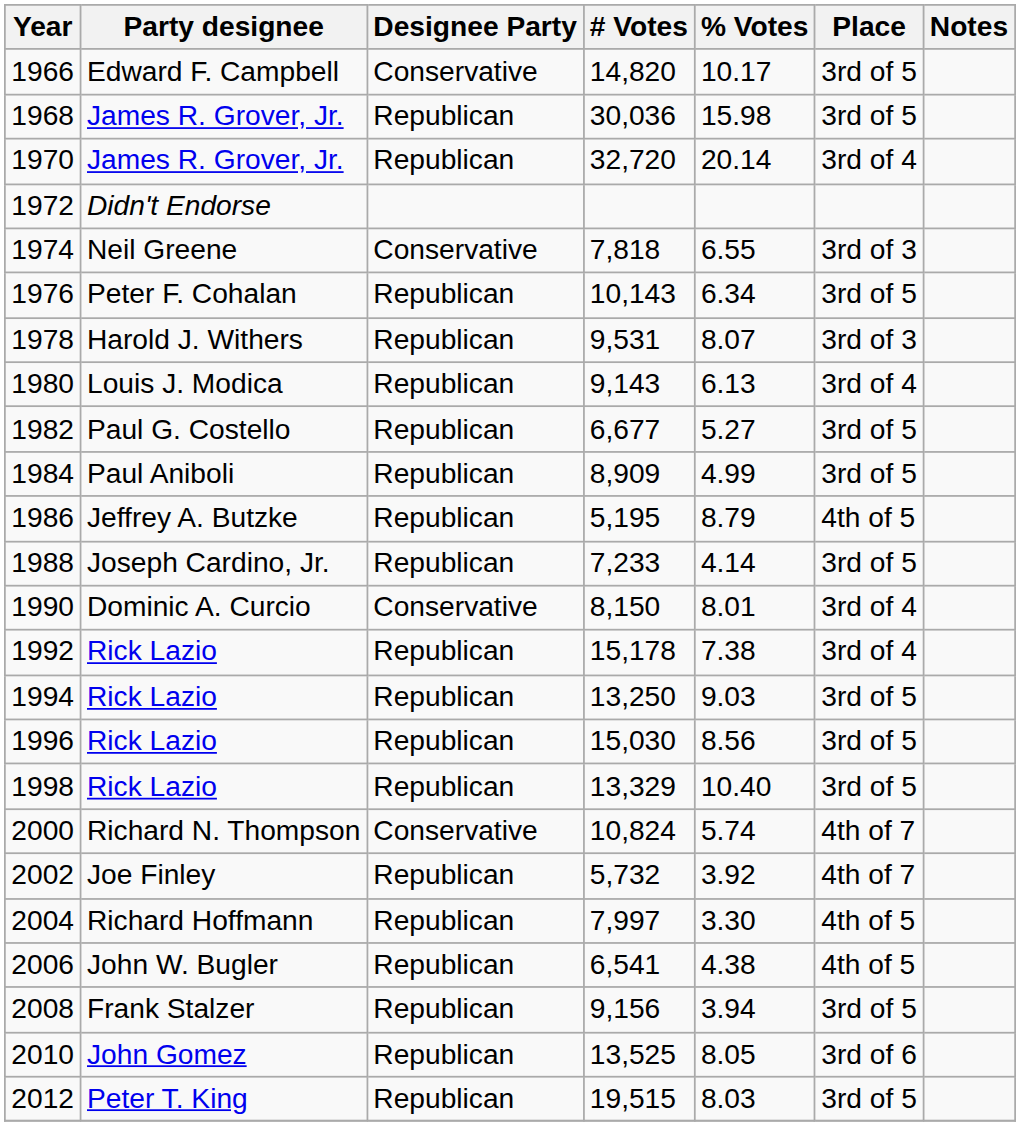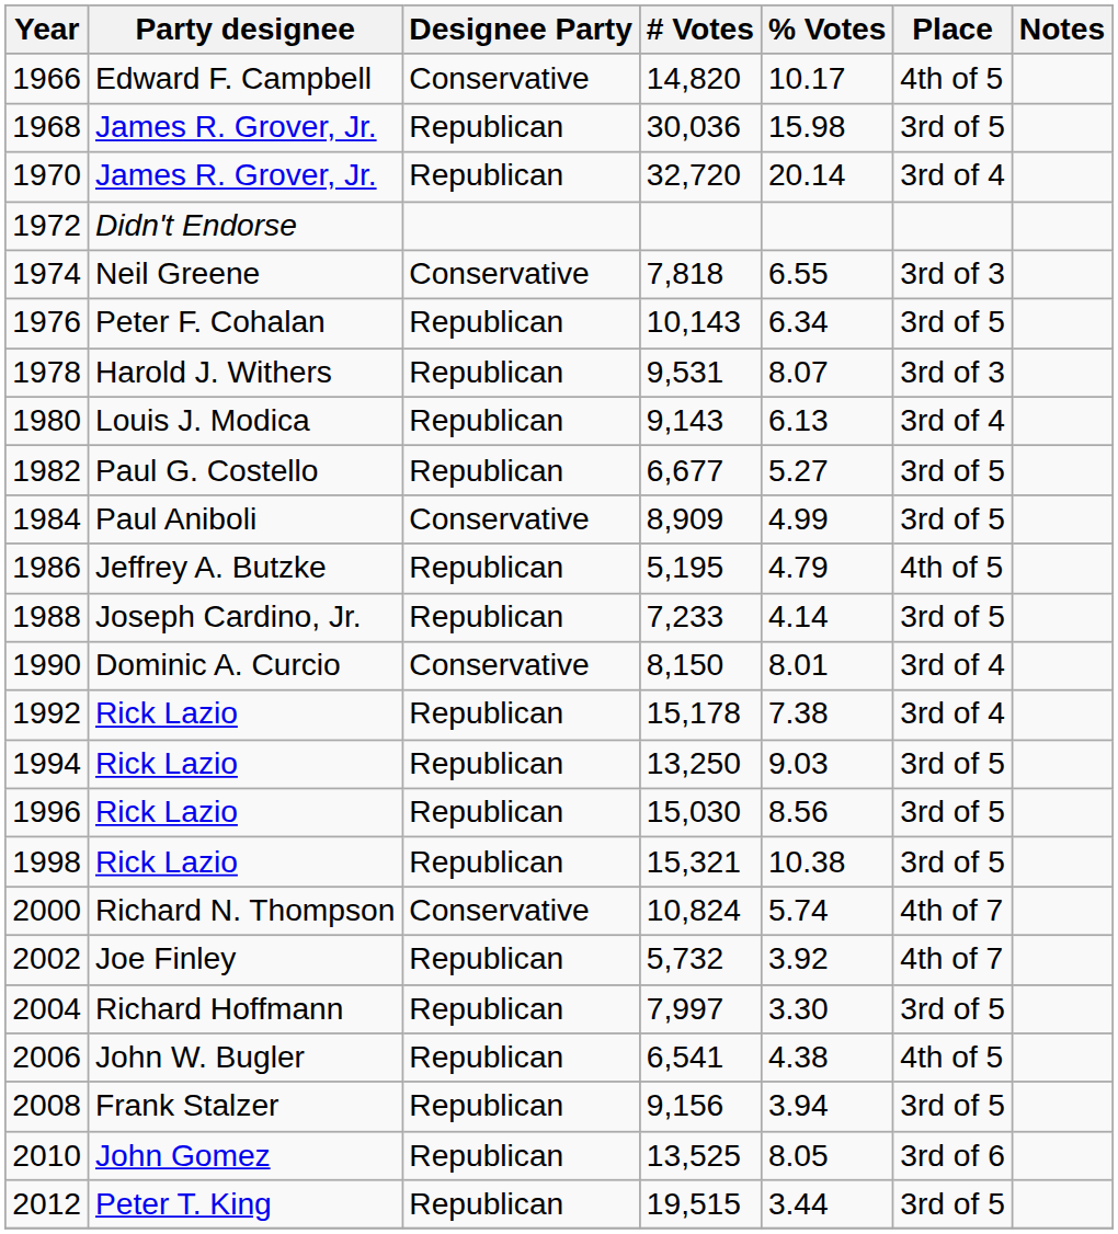 <table class=wikitable>
 <tr bgcolor=lightgrey>
 <th>Year</th>
 <th>Party designee</th>
 <th>Designee Party</th>
 <th># Votes</th>
 <th>% Votes</th>
 <th>Place</th>
 <th>Notes</th>
 </tr>
 <tr>
 <td>1966</td>
 <td>Edward F. Campbell</td>
 <td>Conservative</td>
 <td>14,820</td>
 <td>10.17</td>
-<td>3rd of 5</td>
+<td>4th of 5</td>
 <td></td>
 </tr>
 <tr>
 <td>1968</td>
 <td><a href='#'>James R. Grover, Jr.</a></td>
 <td>Republican</td>
 <td>30,036</td>
 <td>15.98</td>
 <td>3rd of 5</td>
 <td></td>
 </tr>
 <tr>
 <td>1970</td>
 <td><a href='#'>James R. Grover, Jr.</a></td>
 <td>Republican</td>
 <td>32,720</td>
 <td>20.14</td>
 <td>3rd of 4</td>
 <td></td>
 </tr>
 <tr>
 <td>1972</td>
 <td><em>Didn't Endorse</em></td>
 <td></td>
 <td></td>
 <td></td>
 <td></td>
 <td></td>
 </tr>
 <tr>
 <td>1974</td>
 <td>Neil Greene</td>
 <td>Conservative</td>
 <td>7,818</td>
 <td>6.55</td>
 <td>3rd of 3</td>
 <td></td>
 </tr>
 <tr>
 <td>1976</td>
 <td>Peter F. Cohalan</td>
 <td>Republican</td>
 <td>10,143</td>
 <td>6.34</td>
 <td>3rd of 5</td>
 <td></td>
 </tr>
 <tr>
 <td>1978</td>
 <td>Harold J. Withers</td>
 <td>Republican</td>
 <td>9,531</td>
 <td>8.07</td>
 <td>3rd of 3</td>
 <td></td>
 </tr>
 <tr>
 <td>1980</td>
 <td>Louis J. Modica</td>
 <td>Republican</td>
 <td>9,143</td>
 <td>6.13</td>
 <td>3rd of 4</td>
 <td></td>
 </tr>
 <tr>
 <td>1982</td>
 <td>Paul G. Costello</td>
 <td>Republican</td>
 <td>6,677</td>
 <td>5.27</td>
 <td>3rd of 5</td>
 <td></td>
 </tr>
 <tr>
 <td>1984</td>
 <td>Paul Aniboli</td>
-<td>Republican</td>
+<td>Conservative</td>
 <td>8,909</td>
 <td>4.99</td>
 <td>3rd of 5</td>
 <td></td>
 </tr>
 <tr>
 <td>1986</td>
 <td>Jeffrey A. Butzke</td>
 <td>Republican</td>
 <td>5,195</td>
-<td>8.79</td>
+<td>4.79</td>
 <td>4th of 5</td>
 <td></td>
 </tr>
 <tr>
 <td>1988</td>
 <td>Joseph Cardino, Jr.</td>
 <td>Republican</td>
 <td>7,233</td>
 <td>4.14</td>
 <td>3rd of 5</td>
 <td></td>
 </tr>
 <tr>
 <td>1990</td>
 <td>Dominic A. Curcio</td>
 <td>Conservative</td>
 <td>8,150</td>
 <td>8.01</td>
 <td>3rd of 4</td>
 <td></td>
 </tr>
 <tr>
 <td>1992</td>
 <td><a href='#'>Rick Lazio</a></td>
 <td>Republican</td>
 <td>15,178</td>
 <td>7.38</td>
 <td>3rd of 4</td>
 <td></td>
 </tr>
 <tr>
 <td>1994</td>
 <td><a href='#'>Rick Lazio</a></td>
 <td>Republican</td>
 <td>13,250</td>
 <td>9.03</td>
 <td>3rd of 5</td>
 <td></td>
 </tr>
 <tr>
 <td>1996</td>
 <td><a href='#'>Rick Lazio</a></td>
 <td>Republican</td>
 <td>15,030</td>
 <td>8.56</td>
 <td>3rd of 5</td>
 <td></td>
 </tr>
 <tr>
 <td>1998</td>
 <td><a href='#'>Rick Lazio</a></td>
 <td>Republican</td>
-<td>13,329</td>
-<td>10.40</td>
+<td>15,321</td>
+<td>10.38</td>
 <td>3rd of 5</td>
 <td></td>
 </tr>
 <tr>
 <td>2000</td>
 <td>Richard N. Thompson</td>
 <td>Conservative</td>
 <td>10,824</td>
 <td>5.74</td>
 <td>4th of 7</td>
 <td></td>
 </tr>
 <tr>
 <td>2002</td>
 <td>Joe Finley</td>
 <td>Republican</td>
 <td>5,732</td>
 <td>3.92</td>
 <td>4th of 7</td>
 <td></td>
 </tr>
 <tr>
 <td>2004</td>
 <td>Richard Hoffmann</td>
 <td>Republican</td>
 <td>7,997</td>
 <td>3.30</td>
-<td>4th of 5</td>
+<td>3rd of 5</td>
 <td></td>
 </tr>
 <tr>
 <td>2006</td>
 <td>John W. Bugler</td>
 <td>Republican</td>
 <td>6,541</td>
 <td>4.38</td>
 <td>4th of 5</td>
 <td></td>
 </tr>
 <tr>
 <td>2008</td>
 <td>Frank Stalzer</td>
 <td>Republican</td>
 <td>9,156</td>
 <td>3.94</td>
 <td>3rd of 5</td>
 <td></td>
 </tr>
 <tr>
 <td>2010</td>
 <td><a href='#'>John Gomez</a></td>
 <td>Republican</td>
 <td>13,525</td>
 <td>8.05</td>
 <td>3rd of 6</td>
 <td></td>
 </tr>
 <tr>
 <td>2012</td>
 <td><a href='#'>Peter T. King</a></td>
 <td>Republican</td>
 <td>19,515</td>
-<td>8.03</td>
+<td>3.44</td>
 <td>3rd of 5</td>
 <td></td>
 </tr>
 <tr>
 </tr>
 </table>
